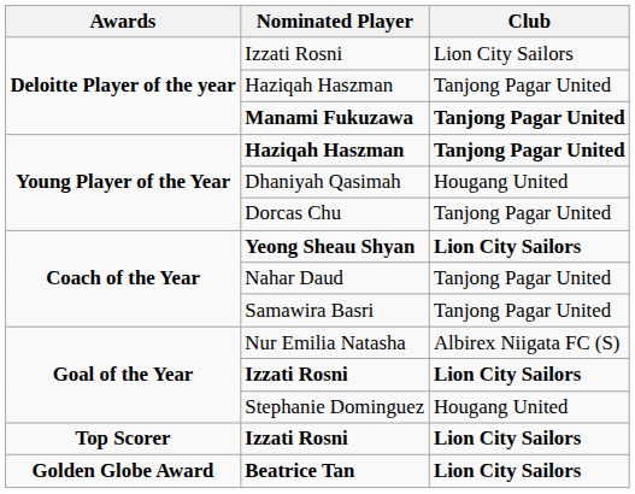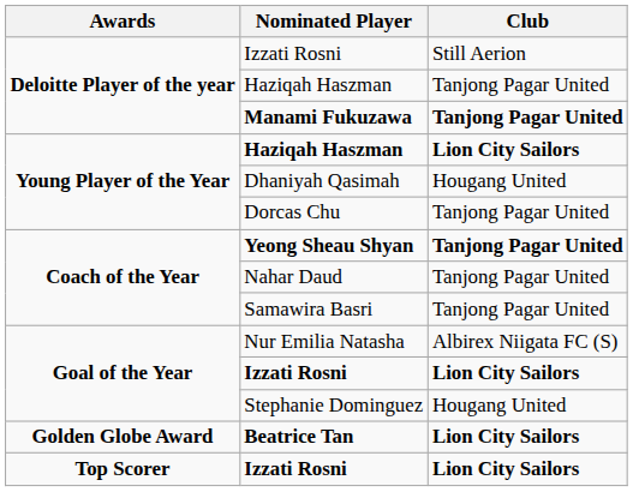 <table class="wikitable" style="font-size:100%">
 <tr>
 <th>Awards</th>
 <th>Nominated Player</th>
 <th>Club</th>
 </tr>
 <tr>
 <td rowspan="3"><strong>Deloitte Player of the year</strong></td>
 <td>Izzati Rosni</td>
-<td>Lion City Sailors</td>
+<td>Still Aerion</td>
 </tr>
 <tr>
 <td>Haziqah Haszman</td>
 <td>Tanjong Pagar United</td>
 </tr>
 <tr>
 <td><strong>Manami Fukuzawa</strong></td>
 <td><strong>Tanjong Pagar United</strong></td>
 </tr>
 <tr>
 <td align="center" rowspan="3"><strong>Young Player of the Year</strong></td>
 <td><strong>Haziqah Haszman</strong></td>
-<td><strong>Tanjong Pagar United</strong></td>
+<td><strong>Lion City Sailors</strong></td>
 </tr>
 <tr>
 <td>Dhaniyah Qasimah</td>
 <td>Hougang United</td>
 </tr>
 <tr>
 <td>Dorcas Chu</td>
 <td>Tanjong Pagar United</td>
 </tr>
 <tr>
 <td align="center" rowspan="3"><strong>Coach of the Year</strong></td>
 <td><strong>Yeong Sheau Shyan</strong></td>
-<td><strong>Lion City Sailors</strong></td>
+<td><strong>Tanjong Pagar United</strong></td>
 </tr>
 <tr>
 <td>Nahar Daud</td>
 <td>Tanjong Pagar United</td>
 </tr>
 <tr>
 <td>Samawira Basri</td>
 <td>Tanjong Pagar United</td>
 </tr>
 <tr>
 <td align="center" rowspan="3"><strong>Goal of the Year</strong></td>
 <td>Nur Emilia Natasha</td>
 <td>Albirex Niigata FC (S)</td>
 </tr>
 <tr>
 <td><strong>Izzati Rosni</strong></td>
 <td><strong>Lion City Sailors</strong></td>
 </tr>
 <tr>
 <td>Stephanie Dominguez</td>
 <td>Hougang United</td>
 </tr>
 <tr>
+<td align="center" rowspan="1"><strong>Golden Globe Award</strong></td>
+<td><strong>Beatrice Tan</strong></td>
+<td><strong>Lion City Sailors </strong></td>
+</tr>
+<tr>
 <td align="center" rowspan="1"><strong>Top Scorer</strong></td>
 <td><strong>Izzati Rosni</strong></td>
 <td><strong>Lion City Sailors</strong></td>
 </tr>
-<tr>
-<td align="center" rowspan="1"><strong>Golden Globe Award</strong></td>
-<td><strong>Beatrice Tan</strong></td>
-<td><strong>Lion City Sailors </strong></td>
-</tr>
 </table>
